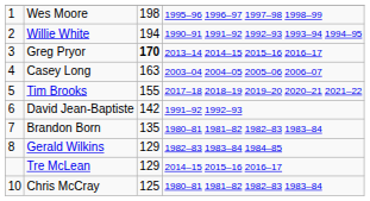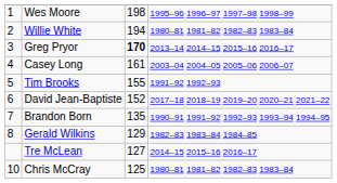 <table class="wikitable">
 <tr>
 </tr>
 <tr>
 <td>1</td>
 <td>Wes Moore</td>
 <td>198</td>
 <td style="font-size:80%;"><a href='#'>1995–96</a> <a href='#'>1996–97</a> <a href='#'>1997–98</a> <a href='#'>1998–99</a></td>
 </tr>
 <tr>
 <td>2</td>
 <td><a href='#'>Willie White</a></td>
 <td>194</td>
-<td style="font-size:80%;"><a href='#'>1990–91</a> <a href='#'>1991–92</a> <a href='#'>1992–93</a> <a href='#'>1993–94</a> <a href='#'>1994–95</a></td>
+<td style="font-size:80%;"><a href='#'>1980–81</a> <a href='#'>1981–82</a> <a href='#'>1982–83</a> <a href='#'>1983–84</a></td>
 </tr>
 <tr>
 <td>3</td>
 <td>Greg Pryor</td>
 <td><strong>170</strong></td>
 <td style="font-size:80%;"><a href='#'>2013–14</a> <a href='#'>2014–15</a> <a href='#'>2015–16</a> <a href='#'>2016–17</a></td>
 </tr>
 <tr>
 <td>4</td>
 <td>Casey Long</td>
-<td>163</td>
+<td>161</td>
 <td style="font-size:80%;"><a href='#'>2003–04</a> <a href='#'>2004–05</a> <a href='#'>2005–06</a> <a href='#'>2006–07</a></td>
 </tr>
 <tr>
 <td>5</td>
 <td><a href='#'>Tim Brooks</a></td>
 <td>155</td>
-<td style="font-size:80%;"><a href='#'>2017–18</a> <a href='#'>2018–19</a> <a href='#'>2019–20</a> <a href='#'>2020–21</a> <a href='#'>2021–22</a></td>
+<td style="font-size:80%;"><a href='#'>1991–92</a> <a href='#'>1992–93</a></td>
 </tr>
 <tr>
 <td>6</td>
 <td>David Jean-Baptiste</td>
-<td>142</td>
-<td style="font-size:80%;"><a href='#'>1991–92</a> <a href='#'>1992–93</a></td>
+<td>152</td>
+<td style="font-size:80%;"><a href='#'>2017–18</a> <a href='#'>2018–19</a> <a href='#'>2019–20</a> <a href='#'>2020–21</a> <a href='#'>2021–22</a></td>
 </tr>
 <tr>
 <td>7</td>
 <td>Brandon Born</td>
 <td>135</td>
-<td style="font-size:80%;"><a href='#'>1980–81</a> <a href='#'>1981–82</a> <a href='#'>1982–83</a> <a href='#'>1983–84</a></td>
+<td style="font-size:80%;"><a href='#'>1990–91</a> <a href='#'>1991–92</a> <a href='#'>1992–93</a> <a href='#'>1993–94</a> <a href='#'>1994–95</a></td>
 </tr>
 <tr>
 <td>8</td>
 <td><a href='#'>Gerald Wilkins</a></td>
 <td>129</td>
 <td style="font-size:80%;"><a href='#'>1982–83</a> <a href='#'>1983–84</a> <a href='#'>1984–85</a></td>
 </tr>
 <tr>
 <td></td>
 <td><a href='#'>Tre McLean</a></td>
-<td>129</td>
+<td>127</td>
 <td style="font-size:80%;"><a href='#'>2014–15</a> <a href='#'>2015–16</a> <a href='#'>2016–17</a></td>
 </tr>
 <tr>
 <td>10</td>
 <td>Chris McCray</td>
 <td>125</td>
 <td style="font-size:80%;"><a href='#'>1980–81</a> <a href='#'>1981–82</a> <a href='#'>1982–83</a> <a href='#'>1983–84</a></td>
 </tr>
 </table>
